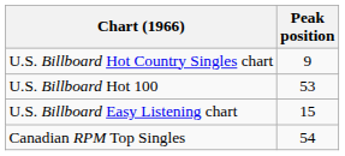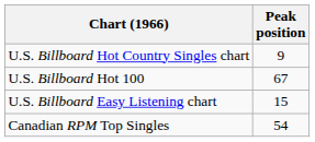 <table class="wikitable sortable">
 <tr>
 <th align="left">Chart (1966)</th>
 <th align="center">Peak<br>position</th>
 </tr>
 <tr>
 <td align="left">U.S. <em>Billboard</em> <a href='#'>Hot Country Singles</a> chart</td>
 <td align="center">9</td>
 </tr>
 <tr>
 <td align="left">U.S. <em>Billboard</em> Hot 100</td>
-<td align="center">53</td>
+<td align="center">67</td>
 </tr>
 <tr>
 <td align="left">U.S. <em>Billboard</em> <a href='#'>Easy Listening</a> chart</td>
 <td align="center">15</td>
 </tr>
 <tr>
 <td align="left">Canadian <em>RPM</em> Top Singles</td>
 <td align="center">54</td>
 </tr>
 </table>
